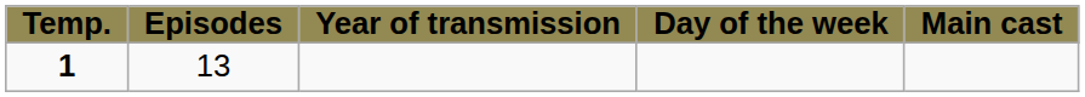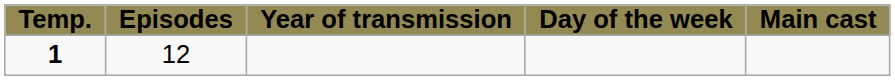 <table class="wikitable" style="margin-bottom: 10px;">
 <tr>
 <th style="background:#938953; padding:0 8px;">Temp.</th>
 <th style="background:#938953; padding:0 8px;">Episodes</th>
 <th style="background:#938953; padding:0 8px;">Year of transmission</th>
 <th style="background:#938953; padding:0 8px;">Day of the week</th>
 <th style="background:#938953; padding:0 8px;">Main cast</th>
 </tr>
 <tr>
 <td style="text-align:center;"><strong>1</strong></td>
-<td style="text-align:center;">13</td>
+<td style="text-align:center;">12</td>
 <td style="padding:0 8px;"></td>
 <td rowspan="3" style="padding:0 5px;"></td>
 <td rowspan="5" style="padding:0 5px;"></td>
 </tr>
 </table>
